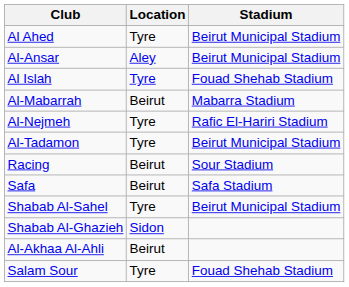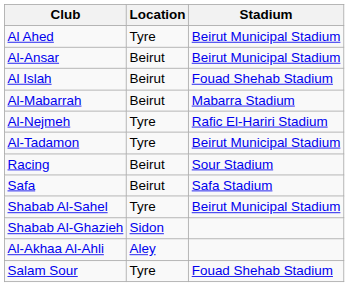 <table class="wikitable sortable">
 <tr>
 <th>Club</th>
 <th>Location</th>
 <th>Stadium</th>
 </tr>
 <tr>
 <td><a href='#'>Al Ahed</a></td>
 <td>Tyre</td>
 <td><a href='#'>Beirut Municipal Stadium</a></td>
 </tr>
 <tr>
 <td><a href='#'>Al-Ansar</a></td>
-<td><a href='#'>Aley</a></td>
+<td>Beirut</td>
 <td><a href='#'>Beirut Municipal Stadium</a></td>
 </tr>
 <tr>
 <td><a href='#'>Al Islah</a></td>
-<td><a href='#'>Tyre</a></td>
+<td>Beirut</td>
 <td><a href='#'>Fouad Shehab Stadium</a></td>
 </tr>
 <tr>
 <td><a href='#'>Al-Mabarrah</a></td>
 <td>Beirut</td>
 <td><a href='#'>Mabarra Stadium</a></td>
 </tr>
 <tr>
 <td><a href='#'>Al-Nejmeh</a></td>
 <td>Tyre</td>
 <td><a href='#'>Rafic El-Hariri Stadium</a></td>
 </tr>
 <tr>
 <td><a href='#'>Al-Tadamon</a></td>
 <td>Tyre</td>
 <td><a href='#'>Beirut Municipal Stadium</a></td>
 </tr>
 <tr>
 <td><a href='#'>Racing</a></td>
 <td>Beirut</td>
 <td><a href='#'>Sour Stadium</a></td>
 </tr>
 <tr>
 <td><a href='#'>Safa</a></td>
 <td>Beirut</td>
 <td><a href='#'>Safa Stadium</a></td>
 </tr>
 <tr>
 <td><a href='#'>Shabab Al-Sahel</a></td>
 <td>Tyre</td>
 <td><a href='#'>Beirut Municipal Stadium</a></td>
 </tr>
 <tr>
 <td><a href='#'>Shabab Al-Ghazieh</a></td>
 <td><a href='#'>Sidon</a></td>
 <td></td>
 </tr>
 <tr>
 <td><a href='#'>Al-Akhaa Al-Ahli</a></td>
-<td>Beirut</td>
+<td><a href='#'>Aley</a></td>
 <td></td>
 </tr>
 <tr>
 <td><a href='#'>Salam Sour</a></td>
 <td>Tyre</td>
 <td><a href='#'>Fouad Shehab Stadium</a></td>
 </tr>
 </table>
